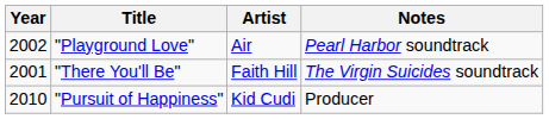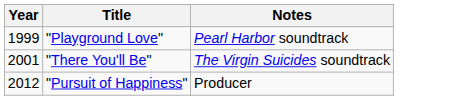 <table class="wikitable sortable">
 <tr>
 <th>Year</th>
 <th>Title</th>
-<th>Artist</th>
 <th class="unsortable">Notes</th>
 </tr>
 <tr>
-<td>2002</td>
+<td>1999</td>
 <td>"<a href='#'>Playground Love</a>"</td>
-<td><a href='#'>Air</a></td>
 <td><em><a href='#'>Pearl Harbor</a></em> soundtrack</td>
 </tr>
 <tr>
 <td>2001</td>
 <td>"<a href='#'>There You'll Be</a>"</td>
-<td><a href='#'>Faith Hill</a></td>
 <td><em><a href='#'>The Virgin Suicides</a></em> soundtrack</td>
 </tr>
 <tr>
-<td>2010</td>
+<td>2012</td>
 <td>"<a href='#'>Pursuit of Happiness</a>"</td>
-<td><a href='#'>Kid Cudi</a></td>
 <td>Producer</td>
 </tr>
 </table>
